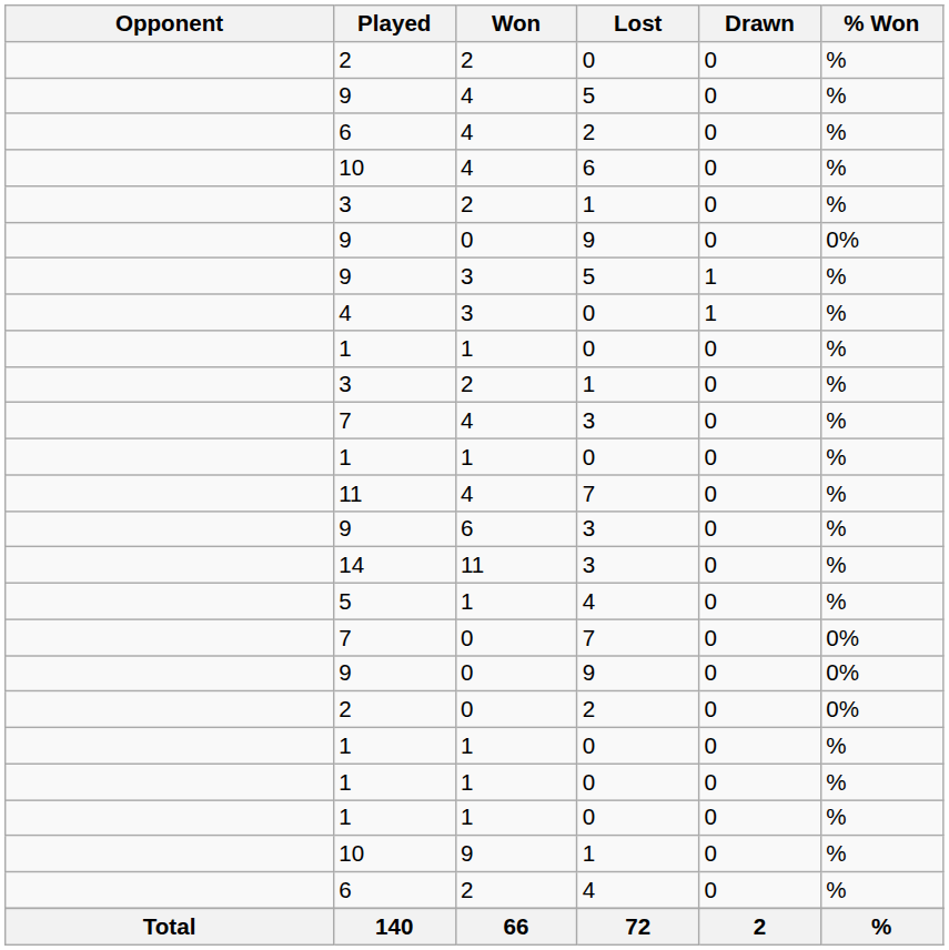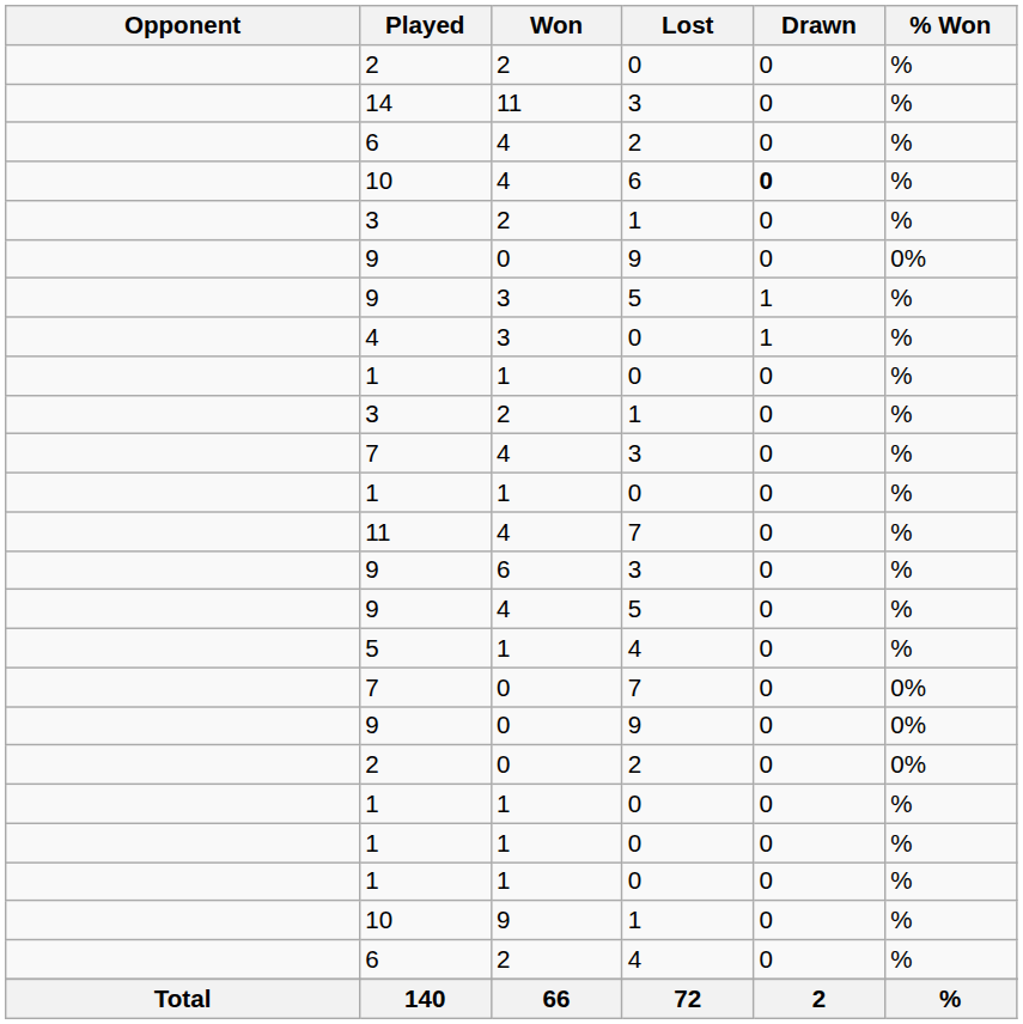 <table class="wikitable sortable" style="font-size:90%">
 <tr>
 <th width=200>Opponent</th>
 <th width=70>Played</th>
 <th width=70>Won</th>
 <th width=70>Lost</th>
 <th width=70>Drawn</th>
 <th width=70>% Won</th>
 </tr>
 <tr>
 <td align="left"></td>
 <td>2</td>
 <td>2</td>
 <td>0</td>
 <td>0</td>
 <td>%</td>
 </tr>
 <tr>
 <td align="left"></td>
-<td>9</td>
-<td>4</td>
-<td>5</td>
+<td>14</td>
+<td>11</td>
+<td>3</td>
 <td>0</td>
 <td>%</td>
 </tr>
 <tr>
 <td align="left"></td>
 <td>6</td>
 <td>4</td>
 <td>2</td>
 <td>0</td>
 <td>%</td>
 </tr>
 <tr>
 <td align="left"></td>
 <td>10</td>
 <td>4</td>
 <td>6</td>
-<td>0</td>
+<td><strong>0</strong></td>
 <td>%</td>
 </tr>
 <tr>
 <td align="left"></td>
 <td>3</td>
 <td>2</td>
 <td>1</td>
 <td>0</td>
 <td>%</td>
 </tr>
 <tr>
 <td align="left"></td>
 <td>9</td>
 <td>0</td>
 <td>9</td>
 <td>0</td>
 <td>0%</td>
 </tr>
 <tr>
 <td align="left"></td>
 <td>9</td>
 <td>3</td>
 <td>5</td>
 <td>1</td>
 <td>%</td>
 </tr>
 <tr>
 <td align="left"></td>
 <td>4</td>
 <td>3</td>
 <td>0</td>
 <td>1</td>
 <td>%</td>
 </tr>
 <tr>
 <td align="left"></td>
 <td>1</td>
 <td>1</td>
 <td>0</td>
 <td>0</td>
 <td>%</td>
 </tr>
 <tr>
 <td align="left"></td>
 <td>3</td>
 <td>2</td>
 <td>1</td>
 <td>0</td>
 <td>%</td>
 </tr>
 <tr>
 <td align="left"></td>
 <td>7</td>
 <td>4</td>
 <td>3</td>
 <td>0</td>
 <td>%</td>
 </tr>
 <tr>
 <td align="left"></td>
 <td>1</td>
 <td>1</td>
 <td>0</td>
 <td>0</td>
 <td>%</td>
 </tr>
 <tr>
 <td align="left"></td>
 <td>11</td>
 <td>4</td>
 <td>7</td>
 <td>0</td>
 <td>%</td>
 </tr>
 <tr>
 <td align="left"></td>
 <td>9</td>
 <td>6</td>
 <td>3</td>
 <td>0</td>
 <td>%</td>
 </tr>
 <tr>
 <td align="left"></td>
-<td>14</td>
-<td>11</td>
-<td>3</td>
+<td>9</td>
+<td>4</td>
+<td>5</td>
 <td>0</td>
 <td>%</td>
 </tr>
 <tr>
 <td align="left"></td>
 <td>5</td>
 <td>1</td>
 <td>4</td>
 <td>0</td>
 <td>%</td>
 </tr>
 <tr>
 <td align="left"></td>
 <td>7</td>
 <td>0</td>
 <td>7</td>
 <td>0</td>
 <td>0%</td>
 </tr>
 <tr>
 <td align="left"></td>
 <td>9</td>
 <td>0</td>
 <td>9</td>
 <td>0</td>
 <td>0%</td>
 </tr>
 <tr>
 <td align="left"></td>
 <td>2</td>
 <td>0</td>
 <td>2</td>
 <td>0</td>
 <td>0%</td>
 </tr>
 <tr>
 <td align="left"></td>
 <td>1</td>
 <td>1</td>
 <td>0</td>
 <td>0</td>
 <td>%</td>
 </tr>
 <tr>
 <td align="left"></td>
 <td>1</td>
 <td>1</td>
 <td>0</td>
 <td>0</td>
 <td>%</td>
 </tr>
 <tr>
 <td align="left"></td>
 <td>1</td>
 <td>1</td>
 <td>0</td>
 <td>0</td>
 <td>%</td>
 </tr>
 <tr>
 <td align="left"></td>
 <td>10</td>
 <td>9</td>
 <td>1</td>
 <td>0</td>
 <td>%</td>
 </tr>
 <tr>
 <td align="left"></td>
 <td>6</td>
 <td>2</td>
 <td>4</td>
 <td>0</td>
 <td>%</td>
 </tr>
 <tr>
 </tr>
 <tr class="sortbottom">
 <th>Total</th>
 <th>140</th>
 <th>66</th>
 <th>72</th>
 <th>2</th>
 <th>%</th>
 </tr>
 </table>
